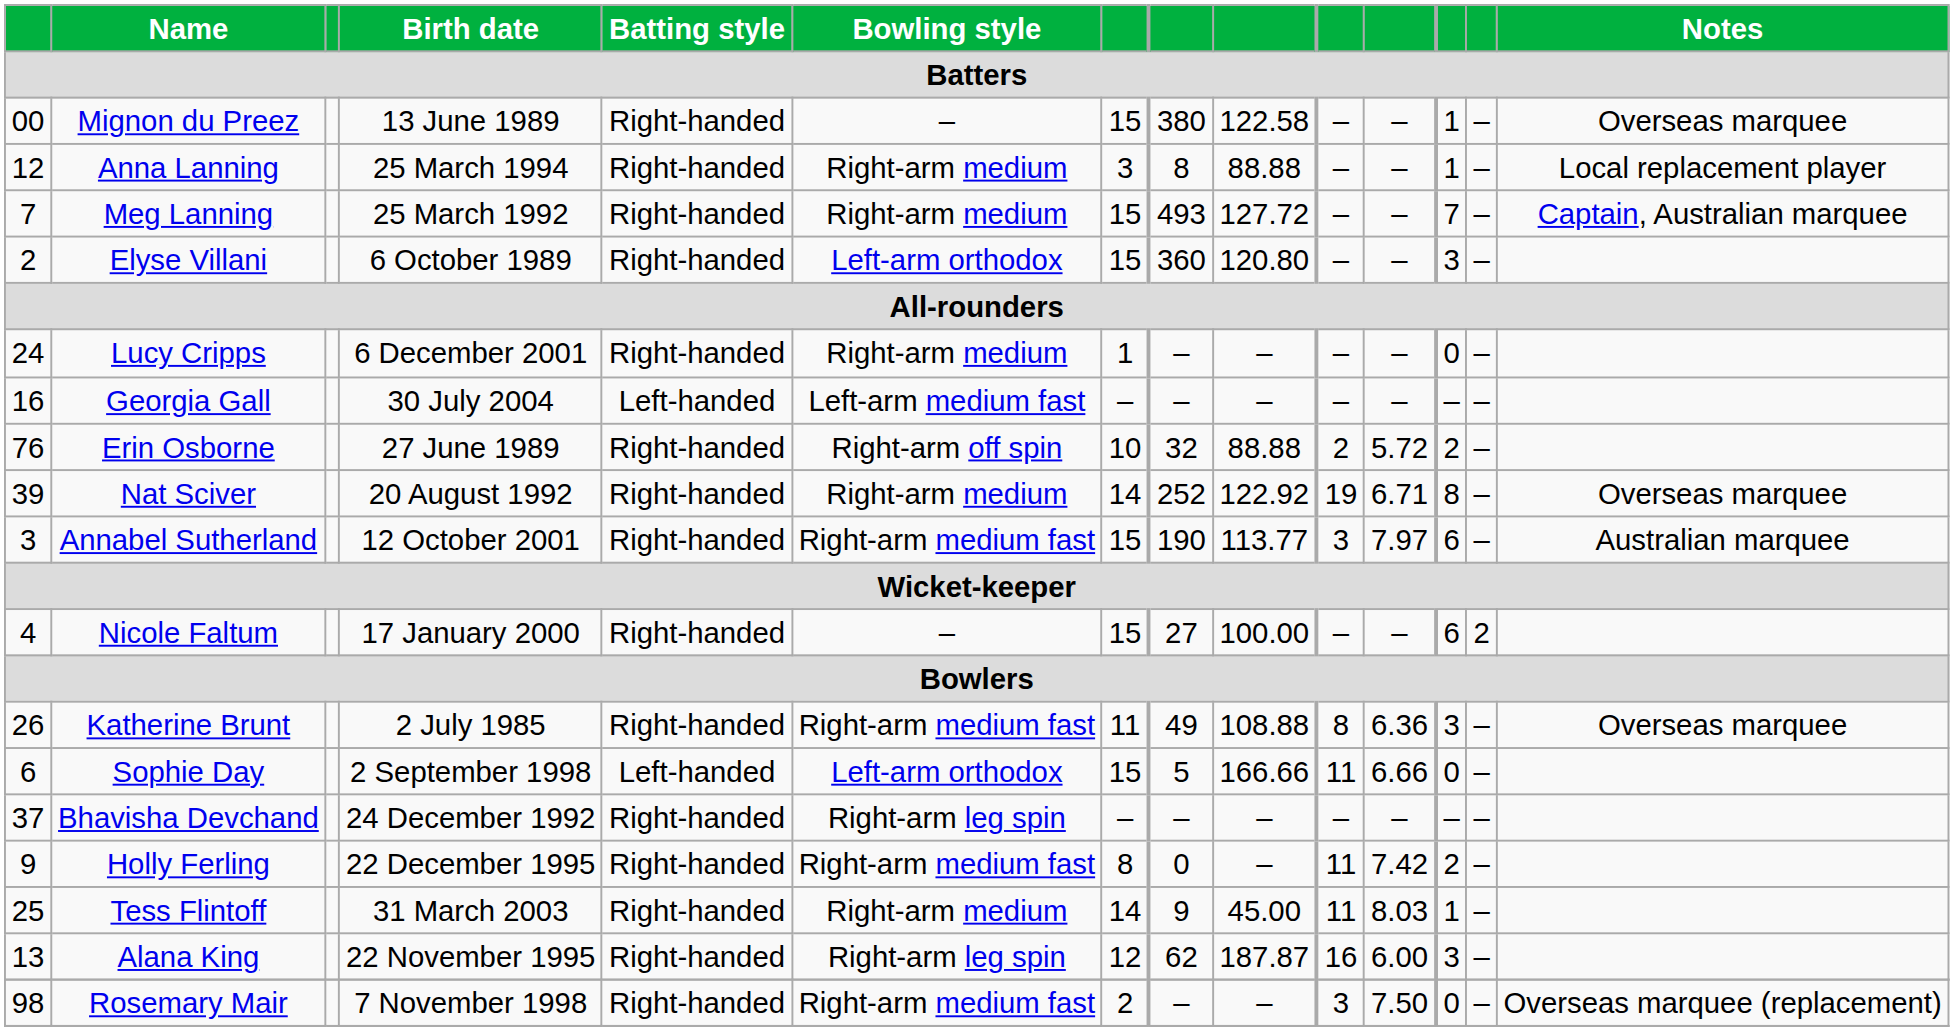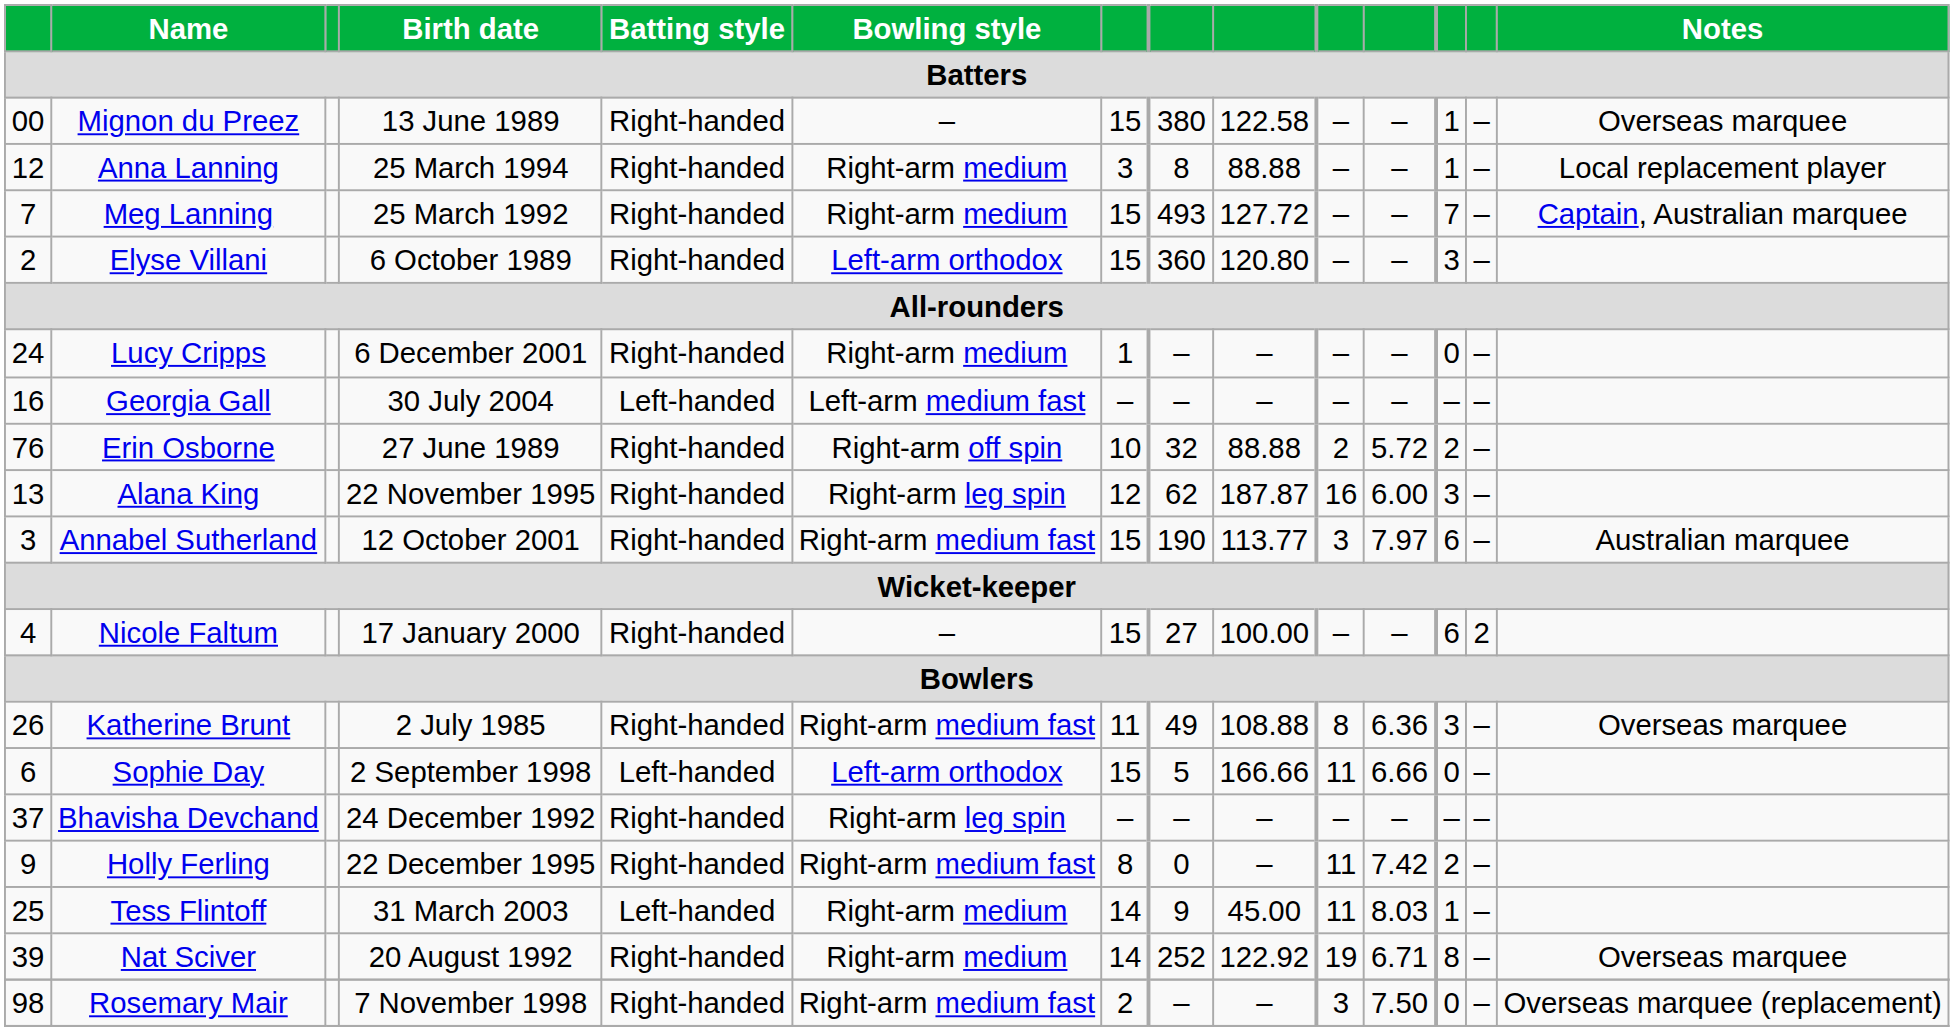 <table class="wikitable" style="font-size:95%;">
 <tr>
 <th style="background: #00B13F; color:white;"></th>
 <th style="background: #00B13F; color:white;">Name</th>
 <th style="background: #00B13F; color:white;"></th>
 <th style="background: #00B13F; color:white;">Birth date</th>
 <th style="background: #00B13F; color:white;">Batting style</th>
 <th style="background: #00B13F; color:white;">Bowling style</th>
 <th style="background: #00B13F; color:white;"></th>
 <th style="background: #00B13F; color:white; border-left-width: 2px;"></th>
 <th style="background: #00B13F; color:white;"></th>
 <th style="background: #00B13F; color:white; border-left-width: 2px;"></th>
 <th style="background: #00B13F; color:white;"></th>
 <th style="background: #00B13F; color:white; border-left-width: 2px;"></th>
 <th style="background: #00B13F; color:white;"></th>
 <th style="background: #00B13F; color:white;">Notes</th>
 </tr>
 <tr>
 <th colspan="14" style="background: #DCDCDC; text-align:center;">Batters</th>
 </tr>
 <tr align="center">
 <td>00</td>
 <td><a href='#'>Mignon du Preez</a></td>
 <td></td>
 <td>13 June 1989</td>
 <td>Right-handed</td>
 <td>–</td>
 <td>15</td>
 <td style="border-left-width: 2px">380</td>
 <td>122.58</td>
 <td style="border-left-width: 2px">–</td>
 <td>–</td>
 <td style="border-left-width: 2px">1</td>
 <td>–</td>
 <td>Overseas marquee</td>
 </tr>
 <tr align="center">
 <td>12</td>
 <td><a href='#'>Anna Lanning</a></td>
 <td></td>
 <td>25 March 1994</td>
 <td>Right-handed</td>
 <td>Right-arm <a href='#'>medium</a></td>
 <td>3</td>
 <td style="border-left-width: 2px">8</td>
 <td>88.88</td>
 <td style="border-left-width: 2px">–</td>
 <td>–</td>
 <td style="border-left-width: 2px">1</td>
 <td>–</td>
 <td>Local replacement player</td>
 </tr>
 <tr align="center">
 <td>7</td>
 <td><a href='#'>Meg Lanning</a></td>
 <td></td>
 <td>25 March 1992</td>
 <td>Right-handed</td>
 <td>Right-arm <a href='#'>medium</a></td>
 <td>15</td>
 <td style="border-left-width: 2px">493</td>
 <td>127.72</td>
 <td style="border-left-width: 2px">–</td>
 <td>–</td>
 <td style="border-left-width: 2px">7</td>
 <td>–</td>
 <td><a href='#'>Captain</a>, Australian marquee</td>
 </tr>
 <tr align="center">
 <td>2</td>
 <td><a href='#'>Elyse Villani</a></td>
 <td></td>
 <td>6 October 1989</td>
 <td>Right-handed</td>
 <td><a href='#'>Left-arm orthodox</a></td>
 <td>15</td>
 <td style="border-left-width: 2px">360</td>
 <td>120.80</td>
 <td style="border-left-width: 2px">–</td>
 <td>–</td>
 <td style="border-left-width: 2px">3</td>
 <td>–</td>
 <td></td>
 </tr>
 <tr>
 <th colspan="14" style="background: #DCDCDC; text-align:center;">All-rounders</th>
 </tr>
 <tr align="center">
 <td>24</td>
 <td><a href='#'>Lucy Cripps</a></td>
 <td></td>
 <td>6 December 2001</td>
 <td>Right-handed</td>
 <td>Right-arm <a href='#'>medium</a></td>
 <td>1</td>
 <td style="border-left-width: 2px">–</td>
 <td>–</td>
 <td style="border-left-width: 2px">–</td>
 <td>–</td>
 <td style="border-left-width: 2px">0</td>
 <td>–</td>
 <td></td>
 </tr>
 <tr align="center">
 <td>16</td>
 <td><a href='#'>Georgia Gall</a></td>
 <td></td>
 <td>30 July 2004</td>
 <td>Left-handed</td>
 <td>Left-arm <a href='#'>medium fast</a></td>
 <td>–</td>
 <td style="border-left-width: 2px">–</td>
 <td>–</td>
 <td style="border-left-width: 2px">–</td>
 <td>–</td>
 <td style="border-left-width: 2px">–</td>
 <td>–</td>
 <td></td>
 </tr>
 <tr align="center">
 <td>76</td>
 <td><a href='#'>Erin Osborne</a></td>
 <td></td>
 <td>27 June 1989</td>
 <td>Right-handed</td>
 <td>Right-arm <a href='#'>off spin</a></td>
 <td>10</td>
 <td style="border-left-width: 2px">32</td>
 <td>88.88</td>
 <td style="border-left-width: 2px">2</td>
 <td>5.72</td>
 <td style="border-left-width: 2px">2</td>
 <td>–</td>
 <td></td>
 </tr>
 <tr align="center">
-<td>39</td>
-<td><a href='#'>Nat Sciver</a></td>
+<td>13</td>
+<td><a href='#'>Alana King</a></td>
 <td></td>
-<td>20 August 1992</td>
+<td>22 November 1995</td>
 <td>Right-handed</td>
-<td>Right-arm <a href='#'>medium</a></td>
-<td>14</td>
-<td style="border-left-width: 2px">252</td>
-<td>122.92</td>
-<td style="border-left-width: 2px">19</td>
-<td>6.71</td>
-<td style="border-left-width: 2px">8</td>
+<td>Right-arm <a href='#'>leg spin</a></td>
+<td>12</td>
+<td style="border-left-width: 2px">62</td>
+<td>187.87</td>
+<td style="border-left-width: 2px">16</td>
+<td>6.00</td>
+<td style="border-left-width: 2px">3</td>
 <td>–</td>
-<td>Overseas marquee</td>
+<td></td>
 </tr>
 <tr align="center">
 <td>3</td>
 <td><a href='#'>Annabel Sutherland</a></td>
 <td></td>
 <td>12 October 2001</td>
 <td>Right-handed</td>
 <td>Right-arm <a href='#'>medium fast</a></td>
 <td>15</td>
 <td style="border-left-width: 2px">190</td>
 <td>113.77</td>
 <td style="border-left-width: 2px">3</td>
 <td>7.97</td>
 <td style="border-left-width: 2px">6</td>
 <td>–</td>
 <td>Australian marquee</td>
 </tr>
 <tr>
 <th colspan="14" style="background: #DCDCDC; text-align:center;">Wicket-keeper</th>
 </tr>
 <tr align="center">
 <td>4</td>
 <td><a href='#'>Nicole Faltum</a></td>
 <td></td>
 <td>17 January 2000</td>
 <td>Right-handed</td>
 <td>–</td>
 <td>15</td>
 <td style="border-left-width: 2px">27</td>
 <td>100.00</td>
 <td style="border-left-width: 2px">–</td>
 <td>–</td>
 <td style="border-left-width: 2px">6</td>
 <td>2</td>
 <td></td>
 </tr>
 <tr>
 <th colspan="14" style="background: #DCDCDC; text-align:center;">Bowlers</th>
 </tr>
 <tr align="center">
 <td>26</td>
 <td><a href='#'>Katherine Brunt</a></td>
 <td></td>
 <td>2 July 1985</td>
 <td>Right-handed</td>
 <td>Right-arm <a href='#'>medium fast</a></td>
 <td>11</td>
 <td style="border-left-width: 2px">49</td>
 <td>108.88</td>
 <td style="border-left-width: 2px">8</td>
 <td>6.36</td>
 <td style="border-left-width: 2px">3</td>
 <td>–</td>
 <td>Overseas marquee</td>
 </tr>
 <tr align="center">
 <td>6</td>
 <td><a href='#'>Sophie Day</a></td>
 <td></td>
 <td>2 September 1998</td>
 <td>Left-handed</td>
 <td><a href='#'>Left-arm orthodox</a></td>
 <td>15</td>
 <td style="border-left-width: 2px">5</td>
 <td>166.66</td>
 <td style="border-left-width: 2px">11</td>
 <td>6.66</td>
 <td style="border-left-width: 2px">0</td>
 <td>–</td>
 <td></td>
 </tr>
 <tr align="center">
 <td>37</td>
 <td><a href='#'>Bhavisha Devchand</a></td>
 <td></td>
 <td>24 December 1992</td>
 <td>Right-handed</td>
 <td>Right-arm <a href='#'>leg spin</a></td>
 <td>–</td>
 <td style="border-left-width: 2px">–</td>
 <td>–</td>
 <td style="border-left-width: 2px">–</td>
 <td>–</td>
 <td style="border-left-width: 2px">–</td>
 <td>–</td>
 <td></td>
 </tr>
 <tr align="center">
 <td>9</td>
 <td><a href='#'>Holly Ferling</a></td>
 <td></td>
 <td>22 December 1995</td>
 <td>Right-handed</td>
 <td>Right-arm <a href='#'>medium fast</a></td>
 <td>8</td>
 <td style="border-left-width: 2px">0</td>
 <td>–</td>
 <td style="border-left-width: 2px">11</td>
 <td>7.42</td>
 <td style="border-left-width: 2px">2</td>
 <td>–</td>
 <td></td>
 </tr>
 <tr align="center">
 <td>25</td>
 <td><a href='#'>Tess Flintoff</a></td>
 <td></td>
 <td>31 March 2003</td>
-<td>Right-handed</td>
+<td>Left-handed</td>
 <td>Right-arm <a href='#'>medium</a></td>
 <td>14</td>
 <td style="border-left-width: 2px">9</td>
 <td>45.00</td>
 <td style="border-left-width: 2px">11</td>
 <td>8.03</td>
 <td style="border-left-width: 2px">1</td>
 <td>–</td>
 <td></td>
 </tr>
 <tr align="center">
-<td>13</td>
-<td><a href='#'>Alana King</a></td>
+<td>39</td>
+<td><a href='#'>Nat Sciver</a></td>
 <td></td>
-<td>22 November 1995</td>
+<td>20 August 1992</td>
 <td>Right-handed</td>
-<td>Right-arm <a href='#'>leg spin</a></td>
-<td>12</td>
-<td style="border-left-width: 2px">62</td>
-<td>187.87</td>
-<td style="border-left-width: 2px">16</td>
-<td>6.00</td>
-<td style="border-left-width: 2px">3</td>
+<td>Right-arm <a href='#'>medium</a></td>
+<td>14</td>
+<td style="border-left-width: 2px">252</td>
+<td>122.92</td>
+<td style="border-left-width: 2px">19</td>
+<td>6.71</td>
+<td style="border-left-width: 2px">8</td>
 <td>–</td>
-<td></td>
+<td>Overseas marquee</td>
 </tr>
 <tr>
 </tr>
 <tr align="center">
 <td>98</td>
 <td><a href='#'>Rosemary Mair</a></td>
 <td></td>
 <td>7 November 1998</td>
 <td>Right-handed</td>
 <td>Right-arm <a href='#'>medium fast</a></td>
 <td>2</td>
 <td style="border-left-width: 2px">–</td>
 <td>–</td>
 <td style="border-left-width: 2px">3</td>
 <td>7.50</td>
 <td style="border-left-width: 2px">0</td>
 <td>–</td>
 <td>Overseas marquee (replacement)</td>
 </tr>
 <tr>
 </tr>
 </table>
